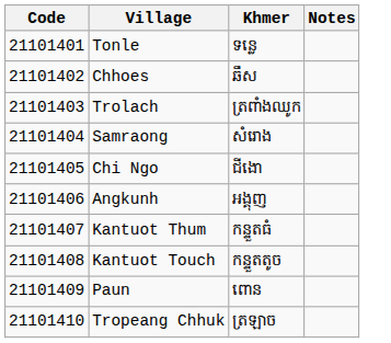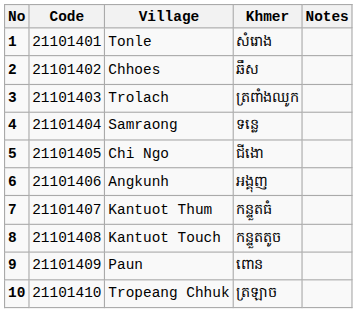 <table class="wikitable">
 <tr>
+<th>No</th>
 <th>Code</th>
 <th>Village</th>
 <th>Khmer</th>
 <th>Notes</th>
 </tr>
 <tr>
+<td><strong>1</strong></td>
 <td>21101401</td>
 <td>Tonle</td>
-<td>ទន្លេ</td>
+<td>សំរោង</td>
 <td></td>
 </tr>
 <tr>
+<td><strong>2</strong></td>
 <td>21101402</td>
 <td>Chhoes</td>
 <td>ឆឹស</td>
 <td></td>
 </tr>
 <tr>
+<td><strong>3</strong></td>
 <td>21101403</td>
 <td>Trolach</td>
 <td>ត្រពាំងឈូក</td>
 <td></td>
 </tr>
 <tr>
+<td><strong>4</strong></td>
 <td>21101404</td>
 <td>Samraong</td>
-<td>សំរោង</td>
+<td>ទន្លេ</td>
 <td></td>
 </tr>
 <tr>
+<td><strong>5</strong></td>
 <td>21101405</td>
 <td>Chi Ngo</td>
 <td>ជីងោ</td>
 <td></td>
 </tr>
 <tr>
+<td><strong>6</strong></td>
 <td>21101406</td>
 <td>Angkunh</td>
 <td>អង្គុញ</td>
 <td></td>
 </tr>
 <tr>
+<td><strong>7</strong></td>
 <td>21101407</td>
 <td>Kantuot Thum</td>
 <td>កន្ទួតធំ</td>
 <td></td>
 </tr>
 <tr>
+<td><strong>8</strong></td>
 <td>21101408</td>
 <td>Kantuot Touch</td>
 <td>កន្ទួតតូច</td>
 <td></td>
 </tr>
 <tr>
+<td><strong>9</strong></td>
 <td>21101409</td>
 <td>Paun</td>
 <td>ពោន</td>
 <td></td>
 </tr>
 <tr>
+<td><strong>10</strong></td>
 <td>21101410</td>
 <td>Tropeang Chhuk</td>
 <td>ត្រឡាច</td>
 <td></td>
 </tr>
 </table>
